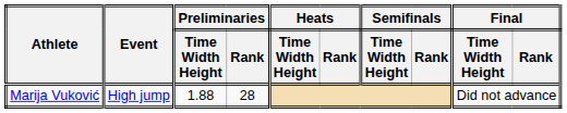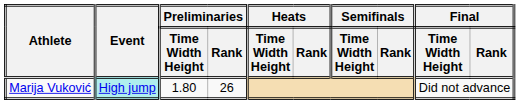 <table class=wikitable style="font-size:90%; border: double;">
 <tr>
 <th rowspan="2" style="border-right:double">Athlete</th>
 <th rowspan="2" style="border-right:double">Event</th>
 <th colspan="2" style="border-right:double; border-bottom:double;">Preliminaries</th>
 <th colspan="2" style="border-right:double; border-bottom:double;">Heats</th>
 <th colspan="2" style="border-right:double; border-bottom:double;">Semifinals</th>
 <th colspan="2" style="border-right:double; border-bottom:double;">Final</th>
 </tr>
 <tr>
 <th>Time<br>Width<br>Height</th>
 <th style="border-right:double">Rank</th>
 <th>Time<br>Width<br>Height</th>
 <th style="border-right:double">Rank</th>
 <th>Time<br>Width<br>Height</th>
 <th style="border-right:double">Rank</th>
 <th>Time<br>Width<br>Height</th>
 <th style="border-right:double">Rank</th>
 </tr>
 <tr style="border-top: double;">
 <td style="border-right:double"><a href='#'>Marija Vuković</a></td>
-<td style="border-right:double"><a href='#'>High jump</a></td>
-<td align=center>1.88</td>
-<td align=center style="border-right:double">28</td>
+<td style="background: paleturquoise; border-right:double"><a href='#'>High jump</a></td>
+<td align=center>1.80</td>
+<td align=center style="border-right:double">26</td>
 <td style="border-right:double" colspan= 4 bgcolor="wheat"></td>
 <td colspan="2" align=center>Did not advance</td>
 </tr>
 </table>
